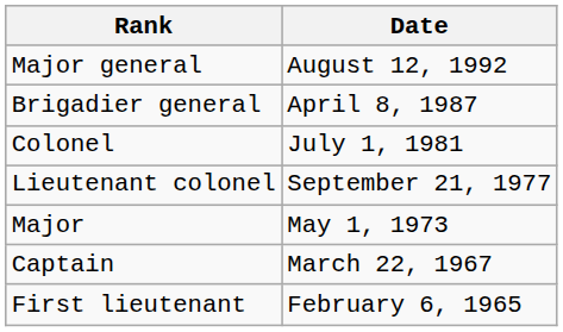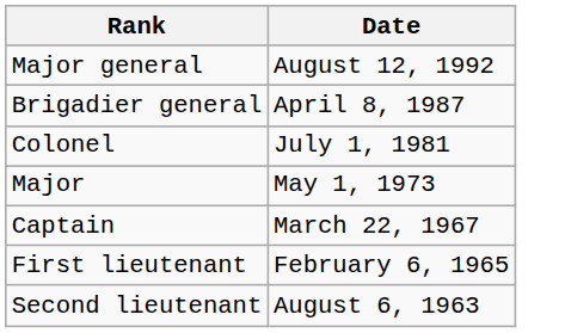 <table class="wikitable">
 <tr>
 <th>Rank</th>
 <th>Date</th>
 </tr>
 <tr>
 <td>Major general</td>
 <td>August 12, 1992</td>
 </tr>
 <tr>
 <td>Brigadier general</td>
 <td>April 8, 1987</td>
 </tr>
 <tr>
 <td>Colonel</td>
 <td>July 1, 1981</td>
 </tr>
 <tr>
-<td>Lieutenant colonel</td>
-<td>September 21, 1977</td>
-</tr>
-<tr>
 <td>Major</td>
 <td>May 1, 1973</td>
 </tr>
 <tr>
 <td>Captain</td>
 <td>March 22, 1967</td>
 </tr>
 <tr>
 <td>First lieutenant</td>
 <td>February 6, 1965</td>
 </tr>
+<tr>
+<td>Second lieutenant</td>
+<td>August 6, 1963</td>
+</tr>
 </table>
